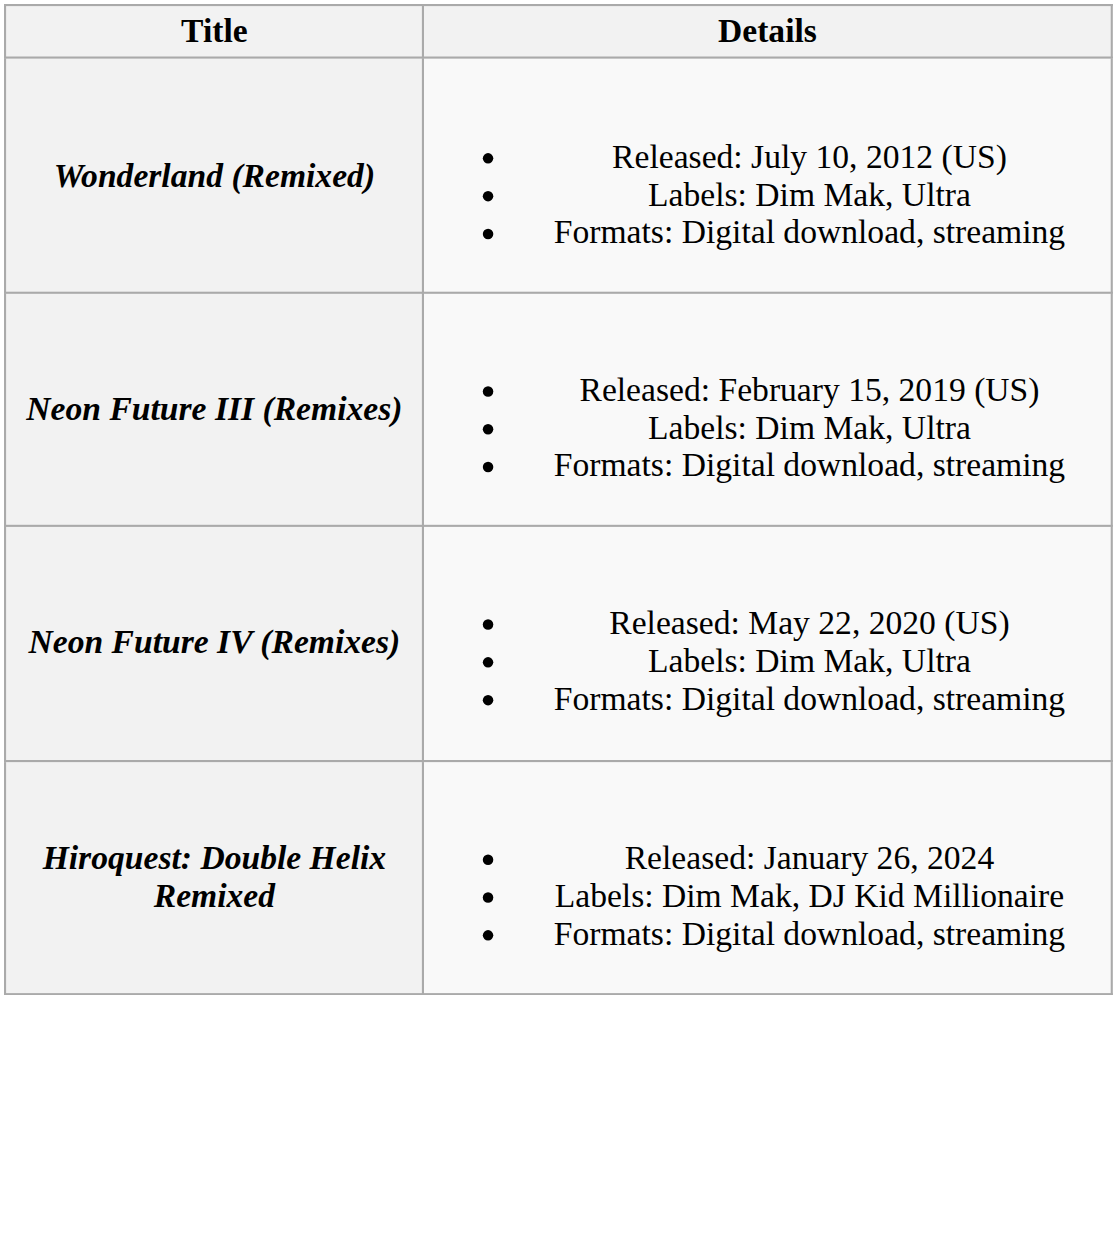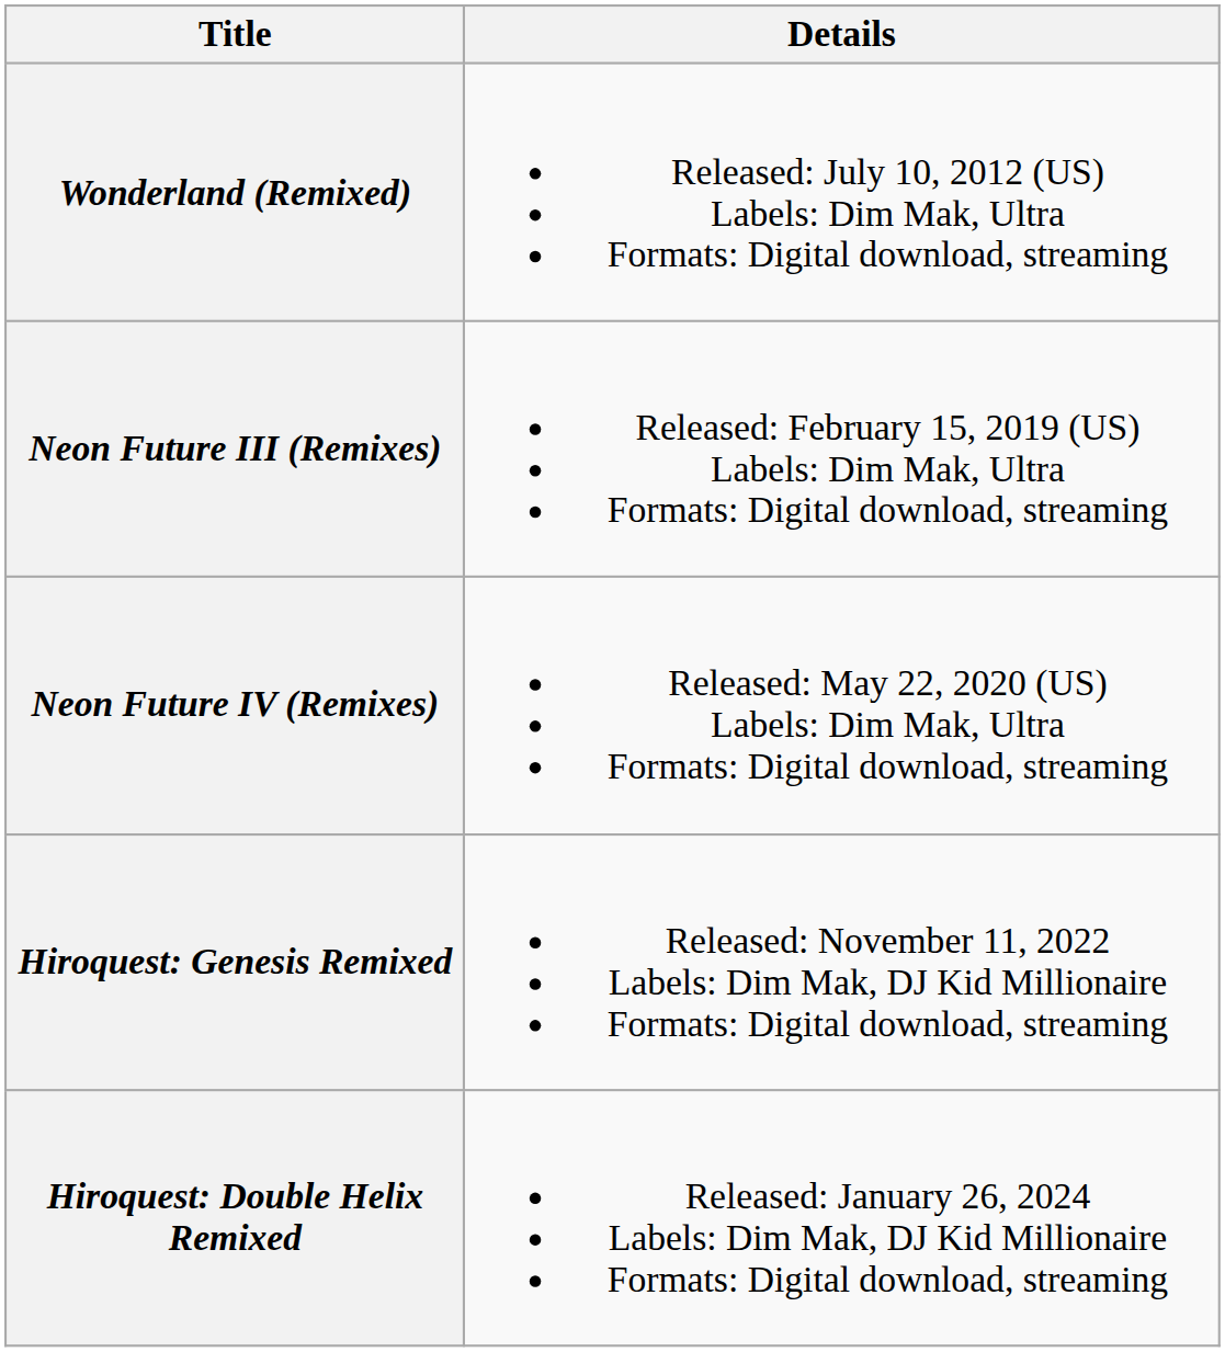 <table class="wikitable plainrowheaders" style="text-align:center;" border="1">
 <tr>
 <th scope="col" style="width:12em;">Title</th>
 <th scope="col" style="width:20em;">Details</th>
 </tr>
 <tr>
 <th scope="row"><em>Wonderland (Remixed)</em></th>
 <td><br><ul><li>Released: July 10, 2012 <span>(US)</span></li><li>Labels: Dim Mak, Ultra</li><li>Formats: Digital download, streaming</li></ul></td>
 </tr>
 <tr>
 <th scope="row"><em>Neon Future III (Remixes)</em></th>
 <td><br><ul><li>Released: February 15, 2019 <span>(US)</span></li><li>Labels: Dim Mak, Ultra</li><li>Formats: Digital download, streaming</li></ul></td>
 </tr>
 <tr>
 <th scope="row"><em>Neon Future IV (Remixes)</em></th>
 <td><br><ul><li>Released: May 22, 2020 <span>(US)</span></li><li>Labels: Dim Mak, Ultra</li><li>Formats: Digital download, streaming</li></ul></td>
 </tr>
 <tr>
+<th scope="row"><em>Hiroquest: Genesis Remixed</em></th>
+<td><br><ul><li>Released: November 11, 2022</li><li>Labels: Dim Mak, DJ Kid Millionaire</li><li>Formats: Digital download, streaming</li></ul></td>
+</tr>
+<tr>
 <th scope="row"><em>Hiroquest: Double Helix Remixed</em></th>
 <td><br><ul><li>Released: January 26, 2024</li><li>Labels: Dim Mak, DJ Kid Millionaire</li><li>Formats: Digital download, streaming</li></ul></td>
 </tr>
 </table>
